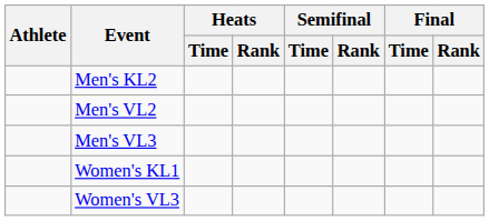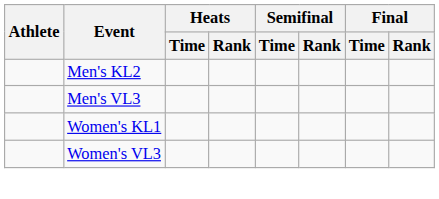 <table class="wikitable" style="font-size:90%">
 <tr>
 <th rowspan="2">Athlete</th>
 <th rowspan="2">Event</th>
 <th colspan="2">Heats</th>
 <th colspan="2">Semifinal</th>
 <th colspan="2">Final</th>
 </tr>
 <tr>
 <th>Time</th>
 <th>Rank</th>
 <th>Time</th>
 <th>Rank</th>
 <th>Time</th>
 <th>Rank</th>
 </tr>
 <tr align=center>
 <td align=left> </td>
 <td align=left><a href='#'>Men's KL2</a></td>
-<td></td>
-<td></td>
-<td></td>
-<td></td>
-<td></td>
-<td></td>
-</tr>
-<tr align=center>
-<td align=left> </td>
-<td align=left><a href='#'>Men's VL2</a></td>
 <td></td>
 <td></td>
 <td></td>
 <td></td>
 <td></td>
 <td></td>
 </tr>
 <tr align=center>
 <td align=left> </td>
 <td align=left><a href='#'>Men's VL3</a></td>
 <td></td>
 <td></td>
 <td></td>
 <td></td>
 <td></td>
 <td></td>
 </tr>
 <tr align=center>
 <td align=left> </td>
 <td align=left><a href='#'>Women's KL1</a></td>
 <td></td>
 <td></td>
 <td></td>
 <td></td>
 <td></td>
 <td></td>
 </tr>
 <tr align=center>
 <td align=left> </td>
 <td align=left><a href='#'>Women's VL3</a></td>
 <td></td>
 <td></td>
 <td></td>
 <td></td>
 <td></td>
 <td></td>
 </tr>
 </table>
